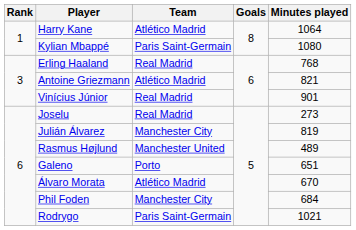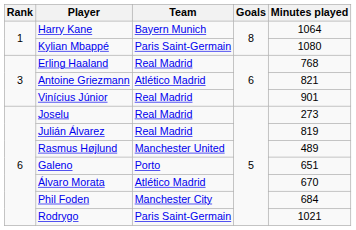 <table class="wikitable" style="text-align:center">
 <tr>
 <th>Rank</th>
 <th>Player</th>
 <th>Team</th>
 <th>Goals</th>
 <th>Minutes played</th>
 </tr>
 <tr>
 <td rowspan="2">1</td>
 <td align=left> <a href='#'>Harry Kane</a></td>
-<td align=left> <a href='#'>Atlético Madrid</a></td>
+<td align=left> <a href='#'>Bayern Munich</a></td>
 <td rowspan="2">8</td>
 <td>1064</td>
 </tr>
 <tr>
 <td align=left> <a href='#'>Kylian Mbappé</a></td>
 <td align=left> <a href='#'>Paris Saint-Germain</a></td>
 <td>1080</td>
 </tr>
 <tr>
 <td rowspan=3>3</td>
 <td align=left> <a href='#'>Erling Haaland</a></td>
 <td align=left> <a href='#'>Real Madrid</a></td>
 <td rowspan=3>6</td>
 <td>768</td>
 </tr>
 <tr>
 <td align=left> <a href='#'>Antoine Griezmann</a></td>
 <td align=left> <a href='#'>Atlético Madrid</a></td>
 <td>821</td>
 </tr>
 <tr>
 <td align=left> <a href='#'>Vinícius Júnior</a></td>
 <td align=left> <a href='#'>Real Madrid</a></td>
 <td>901</td>
 </tr>
 <tr>
 <td rowspan=7>6</td>
 <td align=left> <a href='#'>Joselu</a></td>
 <td align=left> <a href='#'>Real Madrid</a></td>
 <td rowspan=7>5</td>
 <td>273</td>
 </tr>
 <tr>
 <td align=left> <a href='#'>Julián Álvarez</a></td>
-<td align=left> <a href='#'>Manchester City</a></td>
+<td align=left> <a href='#'>Real Madrid</a></td>
 <td>819</td>
 </tr>
 <tr>
 <td align=left> <a href='#'>Rasmus Højlund</a></td>
 <td align=left> <a href='#'>Manchester United</a></td>
 <td>489</td>
 </tr>
 <tr>
 <td align=left> <a href='#'>Galeno</a></td>
 <td align=left> <a href='#'>Porto</a></td>
 <td>651</td>
 </tr>
 <tr>
 <td align=left> <a href='#'>Álvaro Morata</a></td>
 <td align=left> <a href='#'>Atlético Madrid</a></td>
 <td>670</td>
 </tr>
 <tr>
 <td align=left> <a href='#'>Phil Foden</a></td>
 <td align=left> <a href='#'>Manchester City</a></td>
 <td>684</td>
 </tr>
 <tr>
 <td align=left> <a href='#'>Rodrygo</a></td>
 <td align=left> <a href='#'>Paris Saint-Germain</a></td>
 <td>1021</td>
 </tr>
 </table>
